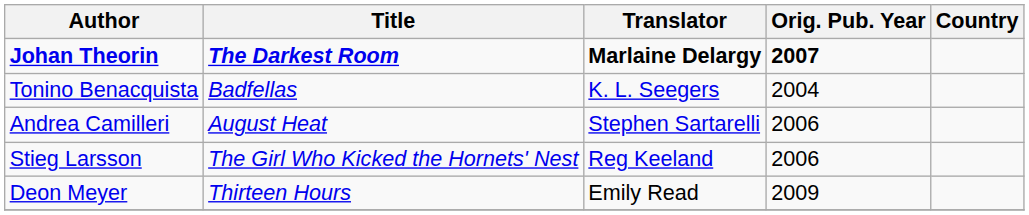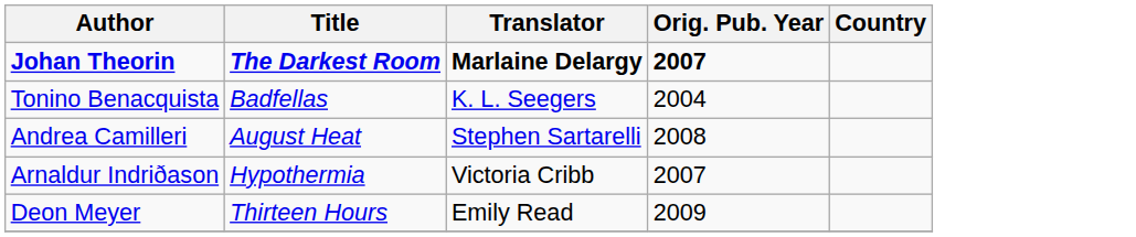 <table class="wikitable">
 <tr>
 <th>Author</th>
 <th>Title</th>
 <th>Translator</th>
 <th>Orig. Pub. Year</th>
 <th>Country</th>
 </tr>
 <tr>
 <td><strong><a href='#'>Johan Theorin</a></strong></td>
 <td><strong><em><a href='#'>The Darkest Room</a></em></strong></td>
 <td><strong>Marlaine Delargy</strong></td>
 <td><strong>2007</strong></td>
 <td></td>
 </tr>
 <tr>
 <td><a href='#'>Tonino Benacquista</a></td>
 <td><em><a href='#'>Badfellas</a></em></td>
 <td><a href='#'>K. L. Seegers</a></td>
 <td>2004</td>
 <td></td>
 </tr>
 <tr>
 <td><a href='#'>Andrea Camilleri</a></td>
 <td><em><a href='#'>August Heat</a></em></td>
 <td><a href='#'>Stephen Sartarelli</a></td>
-<td>2006</td>
+<td>2008</td>
 <td></td>
 </tr>
 <tr>
-<td><a href='#'>Stieg Larsson</a></td>
-<td><em><a href='#'>The Girl Who Kicked the Hornets' Nest</a></em></td>
-<td><a href='#'>Reg Keeland</a></td>
-<td>2006</td>
+<td><a href='#'>Arnaldur Indriðason</a></td>
+<td><em><a href='#'>Hypothermia</a></em></td>
+<td>Victoria Cribb</td>
+<td>2007</td>
 <td></td>
 </tr>
 <tr>
 <td><a href='#'>Deon Meyer</a></td>
 <td><em><a href='#'>Thirteen Hours</a></em></td>
 <td>Emily Read</td>
 <td>2009</td>
 <td></td>
 </tr>
 <tr>
 </tr>
 </table>
